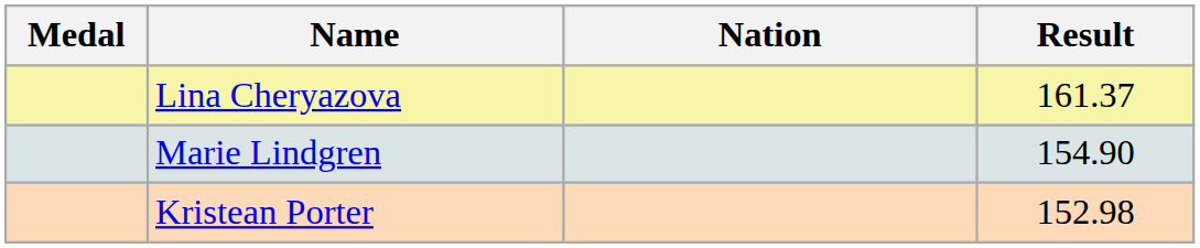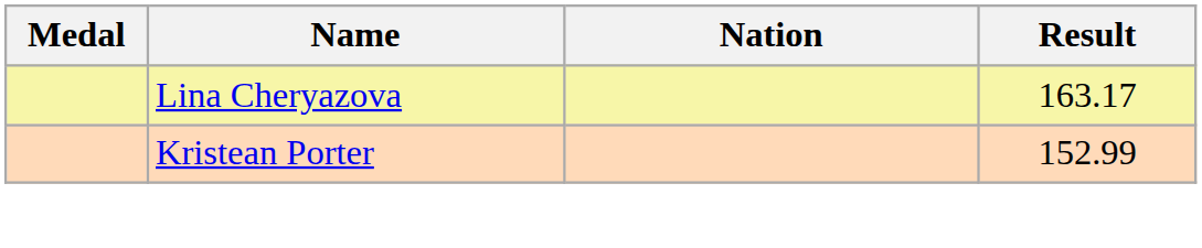 <table class=wikitable style="border:1px solid #AAAAAA;font-size:90%">
 <tr bgcolor="#E4E4E4">
 <th width=50>Medal</th>
 <th width=160>Name</th>
 <th width=160>Nation</th>
 <th width=80>Result</th>
 </tr>
 <tr bgcolor="#F7F6A8">
 <td align="center"></td>
 <td><a href='#'>Lina Cheryazova</a></td>
 <td></td>
-<td align="center">161.37</td>
-</tr>
-<tr bgcolor="#DCE5E5">
-<td align="center"></td>
-<td><a href='#'>Marie Lindgren</a></td>
-<td></td>
-<td align="center">154.90</td>
+<td align="center">163.17</td>
 </tr>
 <tr bgcolor="#FFDAB9">
 <td align="center"></td>
 <td><a href='#'>Kristean Porter</a></td>
 <td></td>
-<td align="center">152.98</td>
+<td align="center">152.99</td>
 </tr>
 </table>
